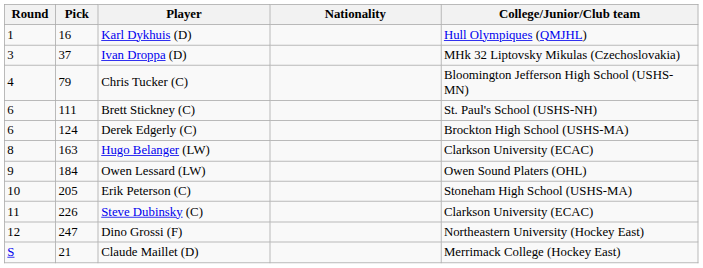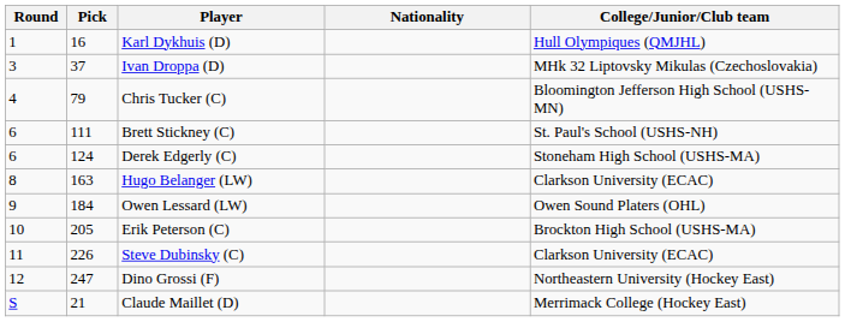 <table class="wikitable">
 <tr>
 <th width="5%">Round</th>
 <th width="5%">Pick</th>
 <th width="20%">Player</th>
 <th width="20%">Nationality</th>
 <th width="30%">College/Junior/Club team</th>
 </tr>
 <tr>
 <td>1</td>
 <td>16</td>
 <td><a href='#'>Karl Dykhuis</a> (D)</td>
 <td></td>
 <td><a href='#'>Hull Olympiques</a> (<a href='#'>QMJHL</a>)</td>
 </tr>
 <tr>
 <td>3</td>
 <td>37</td>
 <td><a href='#'>Ivan Droppa</a> (D)</td>
 <td></td>
 <td>MHk 32 Liptovsky Mikulas (Czechoslovakia)</td>
 </tr>
 <tr>
 <td>4</td>
 <td>79</td>
 <td>Chris Tucker (C)</td>
 <td></td>
 <td>Bloomington Jefferson High School (USHS-MN)</td>
 </tr>
 <tr>
 <td>6</td>
 <td>111</td>
 <td>Brett Stickney (C)</td>
 <td></td>
 <td>St. Paul's School (USHS-NH)</td>
 </tr>
 <tr>
 <td>6</td>
 <td>124</td>
 <td>Derek Edgerly (C)</td>
 <td></td>
-<td>Brockton High School (USHS-MA)</td>
+<td>Stoneham High School (USHS-MA)</td>
 </tr>
 <tr>
 <td>8</td>
 <td>163</td>
 <td><a href='#'>Hugo Belanger</a> (LW)</td>
 <td></td>
 <td>Clarkson University (ECAC)</td>
 </tr>
 <tr>
 <td>9</td>
 <td>184</td>
 <td>Owen Lessard (LW)</td>
 <td></td>
 <td>Owen Sound Platers (OHL)</td>
 </tr>
 <tr>
 <td>10</td>
 <td>205</td>
 <td>Erik Peterson (C)</td>
 <td></td>
-<td>Stoneham High School (USHS-MA)</td>
+<td>Brockton High School (USHS-MA)</td>
 </tr>
 <tr>
 <td>11</td>
 <td>226</td>
 <td><a href='#'>Steve Dubinsky</a> (C)</td>
 <td></td>
 <td>Clarkson University (ECAC)</td>
 </tr>
 <tr>
 <td>12</td>
 <td>247</td>
 <td>Dino Grossi (F)</td>
 <td></td>
 <td>Northeastern University (Hockey East)</td>
 </tr>
 <tr>
 <td><a href='#'>S</a></td>
 <td>21</td>
 <td>Claude Maillet (D)</td>
 <td></td>
 <td>Merrimack College (Hockey East)</td>
 </tr>
 </table>
